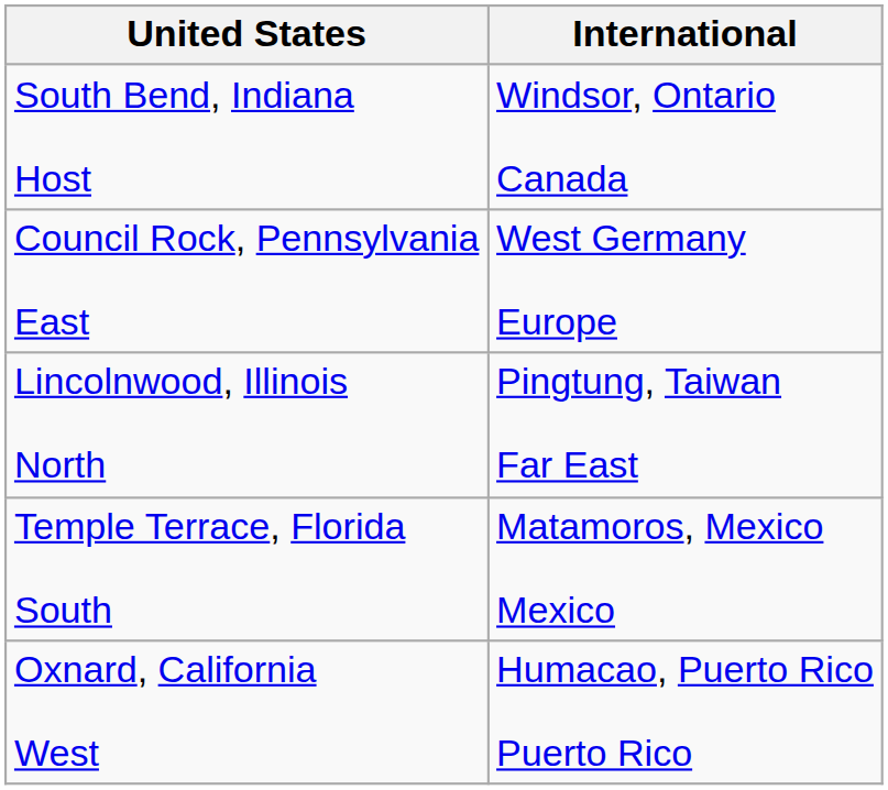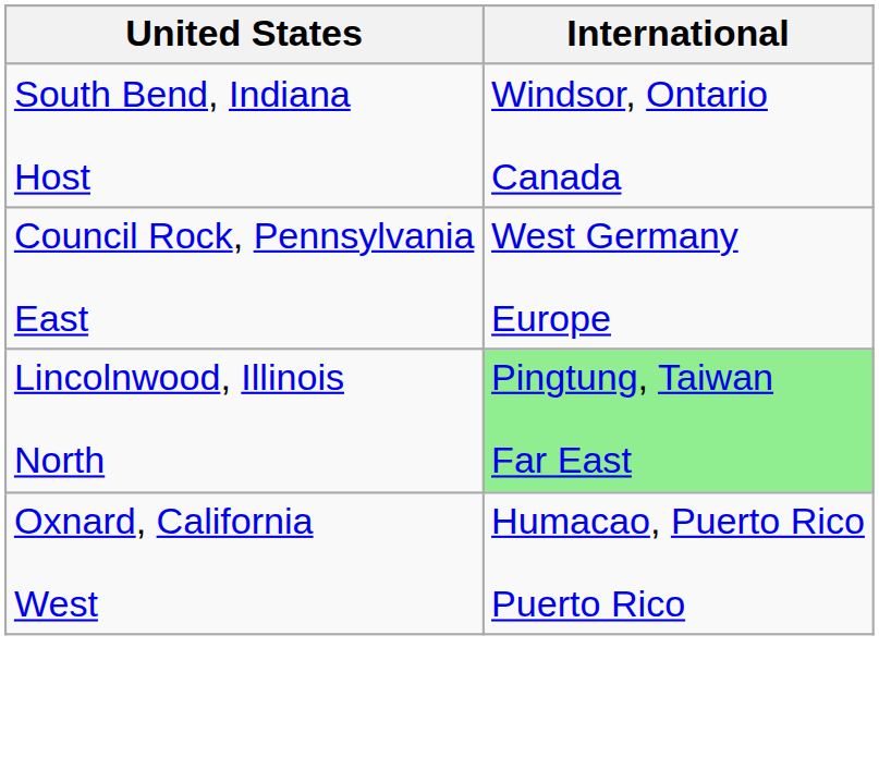 <table class="wikitable">
 <tr>
 <th>United States</th>
 <th>International</th>
 </tr>
 <tr>
 <td> <a href='#'>South Bend</a>, <a href='#'>Indiana</a><br><br><a href='#'>Host</a></td>
 <td> <a href='#'>Windsor</a>, <a href='#'>Ontario</a><br><br><a href='#'>Canada</a></td>
 </tr>
 <tr>
 <td> <a href='#'>Council Rock</a>, <a href='#'>Pennsylvania</a><br><br><a href='#'>East</a></td>
 <td> <a href='#'>West Germany</a><br><br><a href='#'>Europe</a></td>
 </tr>
 <tr>
 <td> <a href='#'>Lincolnwood</a>, <a href='#'>Illinois</a><br><br><a href='#'>North</a></td>
-<td> <a href='#'>Pingtung</a>, <a href='#'>Taiwan</a><br><br><a href='#'>Far East</a></td>
-</tr>
-<tr>
-<td> <a href='#'>Temple Terrace</a>, <a href='#'>Florida</a><br><br><a href='#'>South</a></td>
-<td> <a href='#'>Matamoros</a>, <a href='#'>Mexico</a><br><br><a href='#'>Mexico</a></td>
+<td style="background: lightgreen;"> <a href='#'>Pingtung</a>, <a href='#'>Taiwan</a><br><br><a href='#'>Far East</a></td>
 </tr>
 <tr>
 <td> <a href='#'>Oxnard</a>, <a href='#'>California</a><br><br><a href='#'>West</a></td>
 <td> <a href='#'>Humacao</a>, <a href='#'>Puerto Rico</a><br> <br><a href='#'>Puerto Rico</a></td>
 </tr>
 </table>
